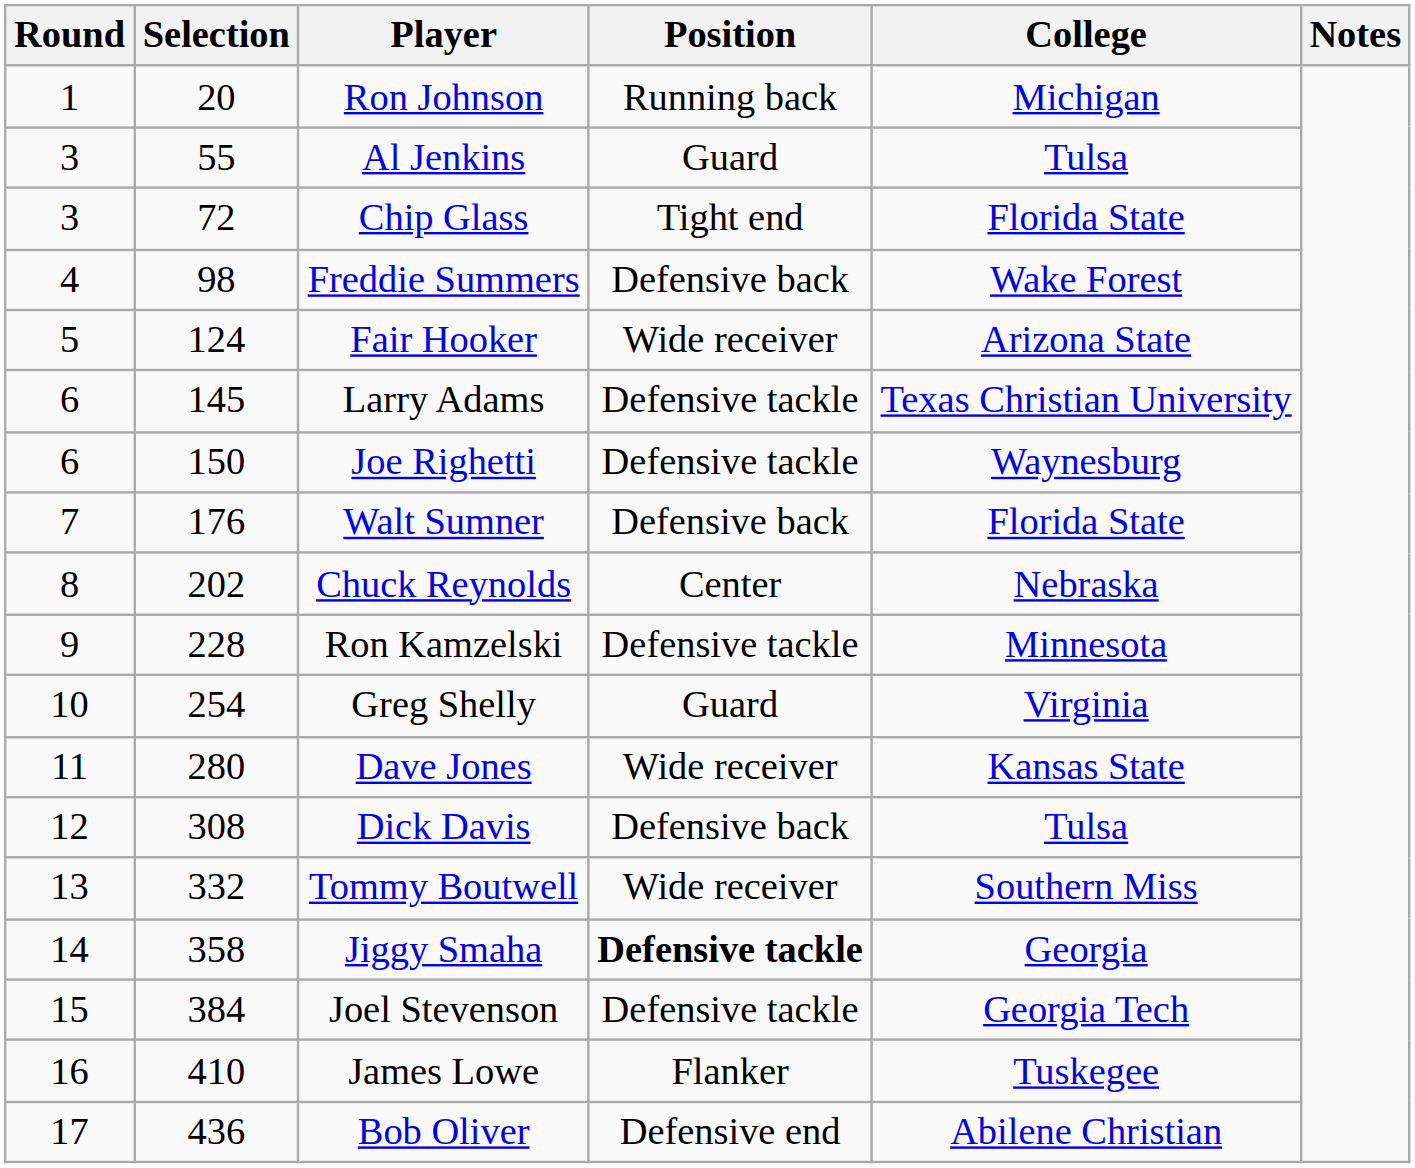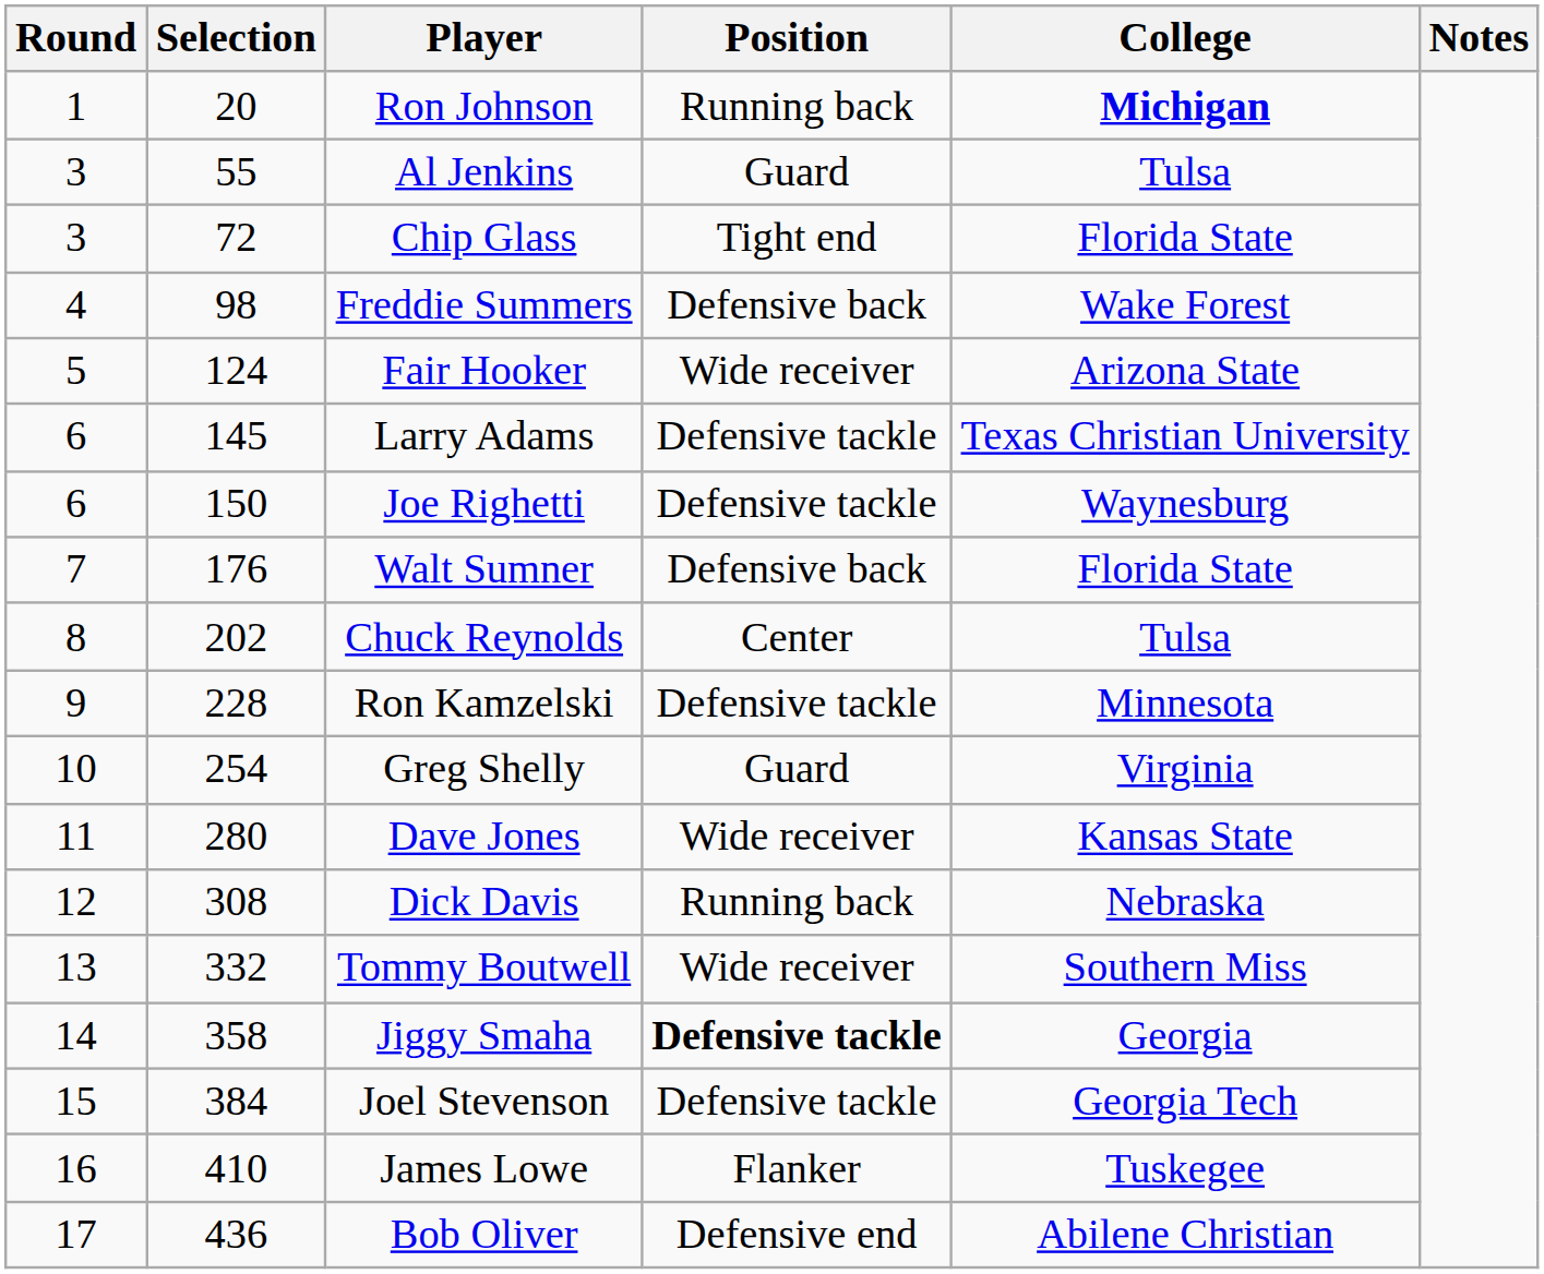 <table class="wikitable" style="text-align:center">
 <tr>
 <th>Round</th>
 <th>Selection</th>
 <th>Player</th>
 <th>Position</th>
 <th>College</th>
 <th>Notes</th>
 </tr>
 <tr>
 <td>1</td>
 <td>20</td>
 <td><a href='#'>Ron Johnson</a></td>
 <td>Running back</td>
-<td><a href='#'>Michigan</a></td>
+<td><strong><a href='#'>Michigan</a></strong></td>
 </tr>
 <tr style="text-align:center;" bgcolor="">
 <td>3</td>
 <td>55</td>
 <td><a href='#'>Al Jenkins</a></td>
 <td>Guard</td>
 <td><a href='#'>Tulsa</a></td>
 </tr>
 <tr style="text-align:center;" bgcolor="">
 <td>3</td>
 <td>72</td>
 <td><a href='#'>Chip Glass</a></td>
 <td>Tight end</td>
 <td><a href='#'>Florida State</a></td>
 </tr>
 <tr style="text-align:center;" bgcolor="">
 <td>4</td>
 <td>98</td>
 <td><a href='#'>Freddie Summers</a></td>
 <td>Defensive back</td>
 <td><a href='#'>Wake Forest</a></td>
 </tr>
 <tr style="text-align:center;" bgcolor="">
 <td>5</td>
 <td>124</td>
 <td><a href='#'>Fair Hooker</a></td>
 <td>Wide receiver</td>
 <td><a href='#'>Arizona State</a></td>
 </tr>
 <tr style="text-align:center;" bgcolor="">
 <td>6</td>
 <td>145</td>
 <td>Larry Adams</td>
 <td>Defensive tackle</td>
 <td><a href='#'>Texas Christian University</a></td>
 </tr>
 <tr style="text-align:center;" bgcolor="">
 <td>6</td>
 <td>150</td>
 <td><a href='#'>Joe Righetti</a></td>
 <td>Defensive tackle</td>
 <td><a href='#'>Waynesburg</a></td>
 </tr>
 <tr style="text-align:center;" bgcolor="">
 <td>7</td>
 <td>176</td>
 <td><a href='#'>Walt Sumner</a></td>
 <td>Defensive back</td>
 <td><a href='#'>Florida State</a></td>
 </tr>
 <tr style="text-align:center;" bgcolor="">
 <td>8</td>
 <td>202</td>
 <td><a href='#'>Chuck Reynolds</a></td>
 <td>Center</td>
-<td><a href='#'>Nebraska</a></td>
+<td><a href='#'>Tulsa</a></td>
 </tr>
 <tr style="text-align:center;" bgcolor="">
 <td>9</td>
 <td>228</td>
 <td>Ron Kamzelski</td>
 <td>Defensive tackle</td>
 <td><a href='#'>Minnesota</a></td>
 </tr>
 <tr style="text-align:center;" bgcolor="">
 <td>10</td>
 <td>254</td>
 <td>Greg Shelly</td>
 <td>Guard</td>
 <td><a href='#'>Virginia</a></td>
 </tr>
 <tr style="text-align:center;" bgcolor="">
 <td>11</td>
 <td>280</td>
 <td><a href='#'>Dave Jones</a></td>
 <td>Wide receiver</td>
 <td><a href='#'>Kansas State</a></td>
 </tr>
 <tr style="text-align:center;" bgcolor="">
 <td>12</td>
 <td>308</td>
 <td><a href='#'>Dick Davis</a></td>
-<td>Defensive back</td>
-<td><a href='#'>Tulsa</a></td>
+<td>Running back</td>
+<td><a href='#'>Nebraska</a></td>
 </tr>
 <tr style="text-align:center;" bgcolor="">
 <td>13</td>
 <td>332</td>
 <td><a href='#'>Tommy Boutwell</a></td>
 <td>Wide receiver</td>
 <td><a href='#'>Southern Miss</a></td>
 </tr>
 <tr style="text-align:center;" bgcolor="">
 <td>14</td>
 <td>358</td>
 <td><a href='#'>Jiggy Smaha</a></td>
 <td><strong>Defensive tackle</strong></td>
 <td><a href='#'>Georgia</a></td>
 </tr>
 <tr style="text-align:center;" bgcolor="">
 <td>15</td>
 <td>384</td>
 <td>Joel Stevenson</td>
 <td>Defensive tackle</td>
 <td><a href='#'>Georgia Tech</a></td>
 </tr>
 <tr style="text-align:center;" bgcolor="">
 <td>16</td>
 <td>410</td>
 <td>James Lowe</td>
 <td>Flanker</td>
 <td><a href='#'>Tuskegee</a></td>
 </tr>
 <tr style="text-align:center;" bgcolor="">
 <td>17</td>
 <td>436</td>
 <td><a href='#'>Bob Oliver</a></td>
 <td>Defensive end</td>
 <td><a href='#'>Abilene Christian</a></td>
 </tr>
 </table>
